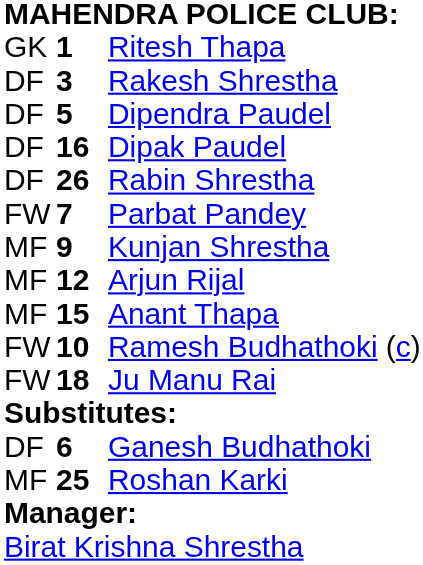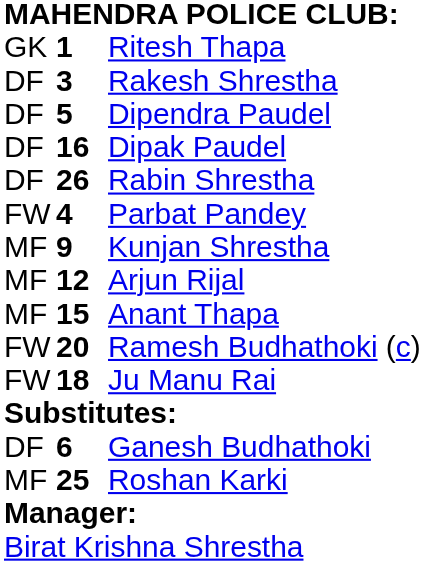 <table style="font-size: 90%" cellspacing="0" cellpadding="0">
 <tr>
 <td colspan="4"><strong>MAHENDRA POLICE CLUB:</strong></td>
 </tr>
 <tr>
 <th width="25"></th>
 <th width="25"></th>
 </tr>
 <tr>
 <td>GK</td>
 <td><strong>1</strong></td>
 <td><a href='#'>Ritesh Thapa</a></td>
 </tr>
 <tr>
 <td>DF</td>
 <td><strong>3</strong></td>
 <td><a href='#'>Rakesh Shrestha</a></td>
 </tr>
 <tr>
 <td>DF</td>
 <td><strong>5</strong></td>
 <td><a href='#'>Dipendra Paudel</a></td>
 </tr>
 <tr>
 <td>DF</td>
 <td><strong>16</strong></td>
 <td><a href='#'>Dipak Paudel</a></td>
 <td></td>
 </tr>
 <tr>
 <td>DF</td>
 <td><strong>26</strong></td>
 <td><a href='#'>Rabin Shrestha</a></td>
 <td></td>
 <td></td>
 </tr>
 <tr>
 <td>FW</td>
-<td><strong>7</strong></td>
+<td><strong>4</strong></td>
 <td><a href='#'>Parbat Pandey</a></td>
 </tr>
 <tr>
 <td>MF</td>
 <td><strong>9</strong></td>
 <td><a href='#'>Kunjan Shrestha</a></td>
 </tr>
 <tr>
 <td>MF</td>
 <td><strong>12</strong></td>
 <td><a href='#'>Arjun Rijal</a></td>
 <td></td>
 </tr>
 <tr>
 <td>MF</td>
 <td><strong>15</strong></td>
 <td><a href='#'>Anant Thapa</a></td>
 <td></td>
 </tr>
 <tr>
 <td>FW</td>
-<td><strong>10</strong></td>
+<td><strong>20</strong></td>
 <td><a href='#'>Ramesh Budhathoki</a> (<a href='#'>c</a>)</td>
 <td></td>
 <td></td>
 </tr>
 <tr>
 <td>FW</td>
 <td><strong>18</strong></td>
 <td><a href='#'>Ju Manu Rai</a></td>
 <td></td>
 </tr>
 <tr>
 <td colspan=4><strong>Substitutes:</strong></td>
 </tr>
 <tr>
 <td>DF</td>
 <td><strong>6</strong></td>
 <td><a href='#'>Ganesh Budhathoki</a></td>
 <td></td>
 <td></td>
 </tr>
 <tr>
 <td>MF</td>
 <td><strong>25</strong></td>
 <td><a href='#'>Roshan Karki</a></td>
 <td></td>
 <td></td>
 </tr>
 <tr>
 <td colspan=4><strong>Manager:</strong></td>
 </tr>
 <tr>
 <td colspan="4"> <a href='#'>Birat Krishna Shrestha</a></td>
 </tr>
 </table>
